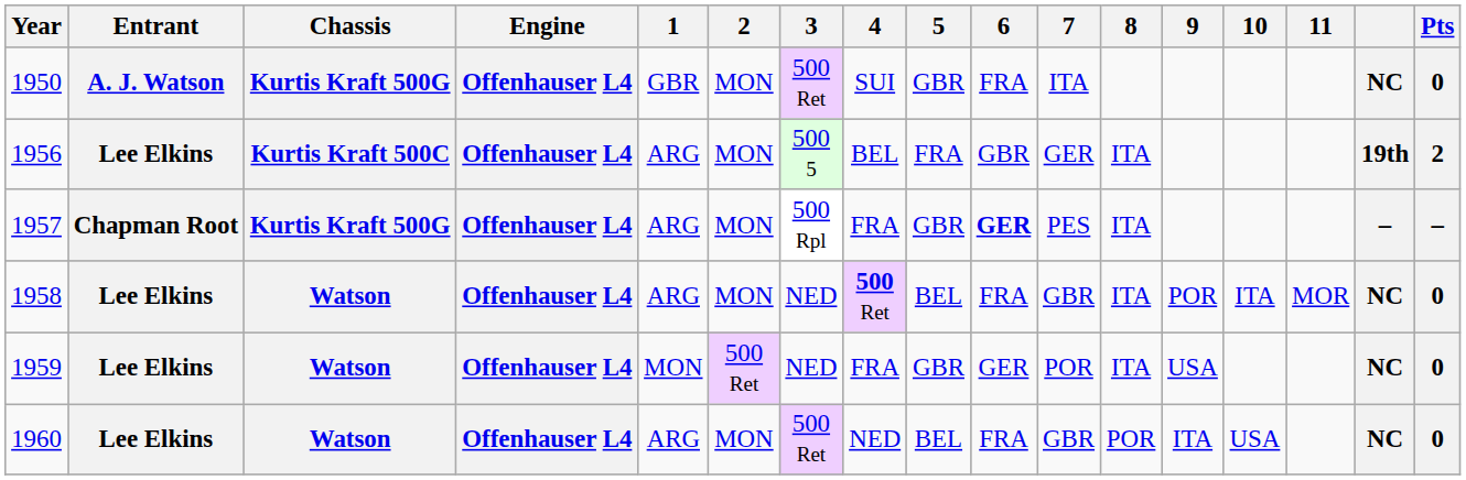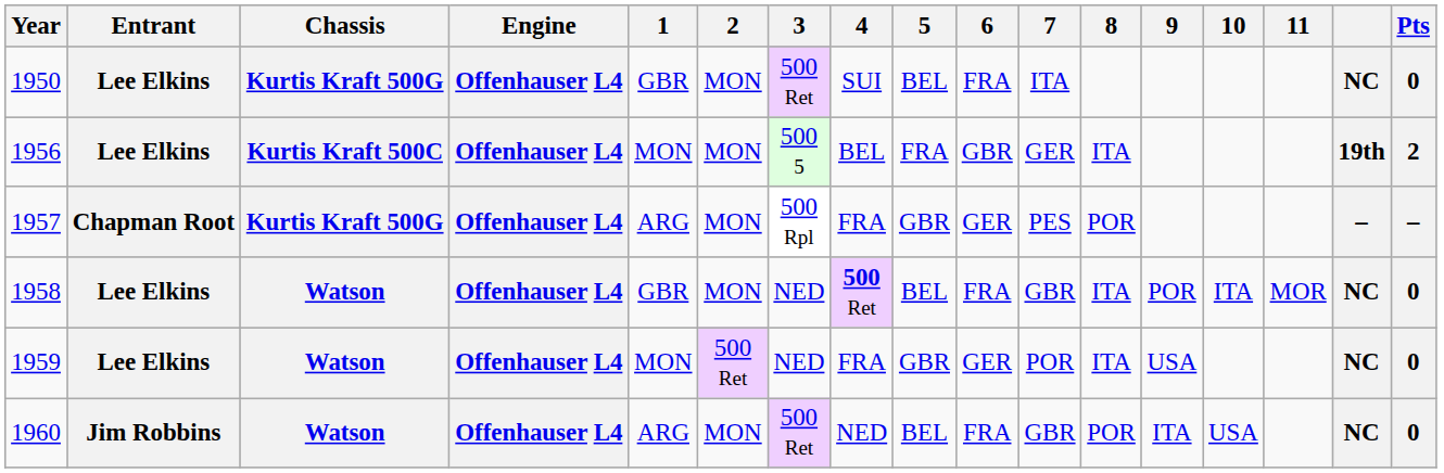 <table class="wikitable" style="text-align:center; font-size:90%">
 <tr>
 <th>Year</th>
 <th>Entrant</th>
 <th>Chassis</th>
 <th>Engine</th>
 <th>1</th>
 <th>2</th>
 <th>3</th>
 <th>4</th>
 <th>5</th>
 <th>6</th>
 <th>7</th>
 <th>8</th>
 <th>9</th>
 <th>10</th>
 <th>11</th>
 <th></th>
 <th><a href='#'>Pts</a></th>
 </tr>
 <tr>
 <td><a href='#'>1950</a></td>
-<th><a href='#'>A. J. Watson</a></th>
+<th>Lee Elkins</th>
 <th><a href='#'>Kurtis Kraft 500G</a></th>
 <th><a href='#'>Offenhauser</a> <a href='#'>L4</a></th>
 <td><a href='#'>GBR</a></td>
 <td><a href='#'>MON</a></td>
 <td style="background:#EFCFFF;"><a href='#'>500</a> <br><small>Ret</small></td>
 <td><a href='#'>SUI</a></td>
-<td><a href='#'>GBR</a></td>
+<td><a href='#'>BEL</a></td>
 <td><a href='#'>FRA</a></td>
 <td><a href='#'>ITA</a></td>
 <td></td>
 <td></td>
 <td></td>
 <td></td>
 <th>NC</th>
 <th>0</th>
 </tr>
 <tr>
 <td><a href='#'>1956</a></td>
 <th>Lee Elkins</th>
 <th><a href='#'>Kurtis Kraft 500C</a></th>
 <th><a href='#'>Offenhauser</a> <a href='#'>L4</a></th>
-<td><a href='#'>ARG</a></td>
+<td><a href='#'>MON</a></td>
 <td><a href='#'>MON</a></td>
 <td style="background:#DFFFDF;"><a href='#'>500</a> <br><small>5</small></td>
 <td><a href='#'>BEL</a></td>
 <td><a href='#'>FRA</a></td>
 <td><a href='#'>GBR</a></td>
 <td><a href='#'>GER</a></td>
 <td><a href='#'>ITA</a></td>
 <td></td>
 <td></td>
 <td></td>
 <th>19th</th>
 <th>2</th>
 </tr>
 <tr>
 <td><a href='#'>1957</a></td>
 <th>Chapman Root</th>
 <th><a href='#'>Kurtis Kraft 500G</a></th>
 <th><a href='#'>Offenhauser</a> <a href='#'>L4</a></th>
 <td><a href='#'>ARG</a></td>
 <td><a href='#'>MON</a></td>
 <td style="background:#FFFFFF;"><a href='#'>500</a> <br><small>Rpl</small></td>
 <td><a href='#'>FRA</a></td>
 <td><a href='#'>GBR</a></td>
-<td><strong><a href='#'>GER</a></strong></td>
+<td><a href='#'>GER</a></td>
 <td><a href='#'>PES</a></td>
-<td><a href='#'>ITA</a></td>
+<td><a href='#'>POR</a></td>
 <td></td>
 <td></td>
 <td></td>
 <th>–</th>
 <th>–</th>
 </tr>
 <tr>
 <td><a href='#'>1958</a></td>
 <th>Lee Elkins</th>
 <th><a href='#'>Watson</a></th>
 <th><a href='#'>Offenhauser</a> <a href='#'>L4</a></th>
-<td><a href='#'>ARG</a></td>
+<td><a href='#'>GBR</a></td>
 <td><a href='#'>MON</a></td>
 <td><a href='#'>NED</a></td>
 <td style="background:#EFCFFF;"><strong><a href='#'>500</a></strong> <br><small>Ret</small></td>
 <td><a href='#'>BEL</a></td>
 <td><a href='#'>FRA</a></td>
 <td><a href='#'>GBR</a></td>
 <td><a href='#'>ITA</a></td>
 <td><a href='#'>POR</a></td>
 <td><a href='#'>ITA</a></td>
 <td><a href='#'>MOR</a></td>
 <th>NC</th>
 <th>0</th>
 </tr>
 <tr>
 <td><a href='#'>1959</a></td>
 <th>Lee Elkins</th>
 <th><a href='#'>Watson</a></th>
 <th><a href='#'>Offenhauser</a> <a href='#'>L4</a></th>
 <td><a href='#'>MON</a></td>
 <td style="background:#EFCFFF;"><a href='#'>500</a> <br><small>Ret</small></td>
 <td><a href='#'>NED</a></td>
 <td><a href='#'>FRA</a></td>
 <td><a href='#'>GBR</a></td>
 <td><a href='#'>GER</a></td>
 <td><a href='#'>POR</a></td>
 <td><a href='#'>ITA</a></td>
 <td><a href='#'>USA</a></td>
 <td></td>
 <td></td>
 <th>NC</th>
 <th>0</th>
 </tr>
 <tr>
 <td><a href='#'>1960</a></td>
-<th>Lee Elkins</th>
+<th>Jim Robbins</th>
 <th><a href='#'>Watson</a></th>
 <th><a href='#'>Offenhauser</a> <a href='#'>L4</a></th>
 <td><a href='#'>ARG</a></td>
 <td><a href='#'>MON</a></td>
 <td style="background:#EFCFFF;"><a href='#'>500</a> <br><small>Ret</small></td>
 <td><a href='#'>NED</a></td>
 <td><a href='#'>BEL</a></td>
 <td><a href='#'>FRA</a></td>
 <td><a href='#'>GBR</a></td>
 <td><a href='#'>POR</a></td>
 <td><a href='#'>ITA</a></td>
 <td><a href='#'>USA</a></td>
 <td></td>
 <th>NC</th>
 <th>0</th>
 </tr>
 </table>
